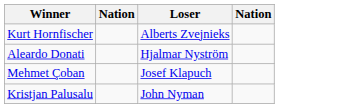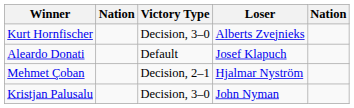 <table class="wikitable sortable" style="text-align:left;">
 <tr>
 <th>Winner</th>
 <th>Nation</th>
+<th>Victory Type</th>
 <th>Loser</th>
 <th>Nation</th>
 </tr>
 <tr>
 <td><a href='#'>Kurt Hornfischer</a></td>
 <td></td>
+<td>Decision, 3–0</td>
 <td><a href='#'>Alberts Zvejnieks</a></td>
 <td></td>
 </tr>
 <tr>
 <td><a href='#'>Aleardo Donati</a></td>
 <td></td>
-<td><a href='#'>Hjalmar Nyström</a></td>
+<td>Default</td>
+<td><a href='#'>Josef Klapuch</a></td>
 <td></td>
 </tr>
 <tr>
 <td><a href='#'>Mehmet Çoban</a></td>
 <td></td>
-<td><a href='#'>Josef Klapuch</a></td>
+<td>Decision, 2–1</td>
+<td><a href='#'>Hjalmar Nyström</a></td>
 <td></td>
 </tr>
 <tr>
 <td><a href='#'>Kristjan Palusalu</a></td>
 <td></td>
+<td>Decision, 3–0</td>
 <td><a href='#'>John Nyman</a></td>
 <td></td>
 </tr>
 </table>
